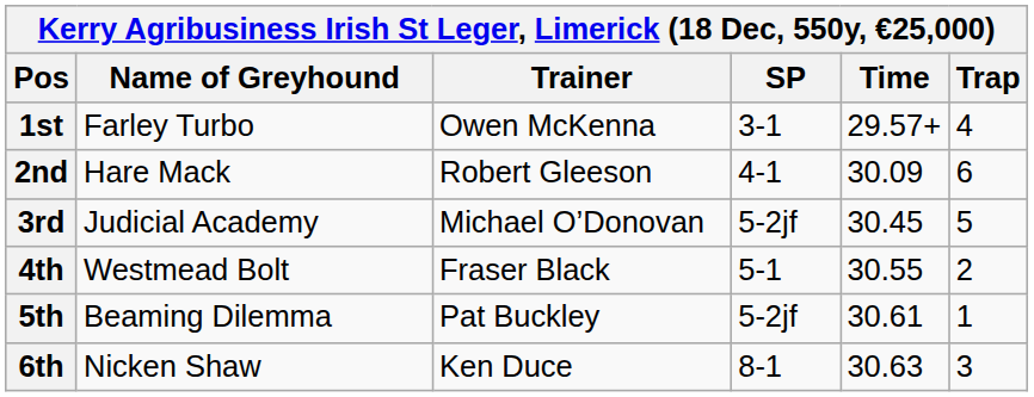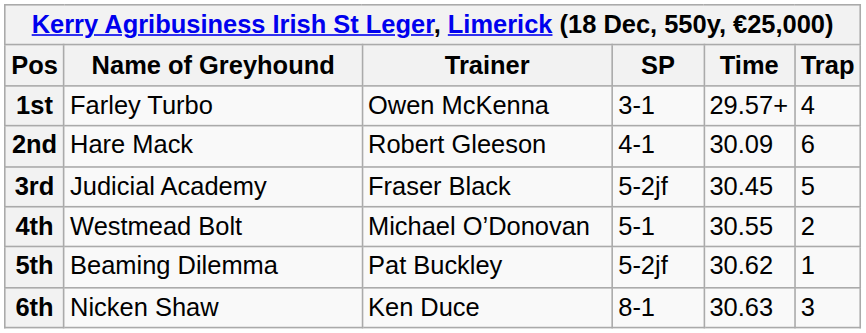 <table class="wikitable">
 <tr>
 <th colspan="6"><a href='#'>Kerry Agribusiness Irish St Leger</a>, <a href='#'>Limerick</a> (18 Dec, 550y, €25,000)</th>
 </tr>
 <tr>
 <th width=30>Pos</th>
 <th width=180>Name of Greyhound</th>
 <th width=150>Trainer</th>
 <th width=50>SP</th>
 <th width=50>Time</th>
 <th width=30>Trap</th>
 </tr>
 <tr>
 <th>1st</th>
 <td>Farley Turbo</td>
 <td>Owen McKenna</td>
 <td>3-1</td>
 <td>29.57+</td>
 <td>4</td>
 </tr>
 <tr>
 <th>2nd</th>
 <td>Hare Mack</td>
 <td>Robert Gleeson</td>
 <td>4-1</td>
 <td>30.09</td>
 <td>6</td>
 </tr>
 <tr>
 <th>3rd</th>
 <td>Judicial Academy</td>
-<td>Michael O’Donovan</td>
+<td>Fraser Black</td>
 <td>5-2jf</td>
 <td>30.45</td>
 <td>5</td>
 </tr>
 <tr>
 <th>4th</th>
 <td>Westmead Bolt</td>
-<td>Fraser Black</td>
+<td>Michael O’Donovan</td>
 <td>5-1</td>
 <td>30.55</td>
 <td>2</td>
 </tr>
 <tr>
 <th>5th</th>
 <td>Beaming Dilemma</td>
 <td>Pat Buckley</td>
 <td>5-2jf</td>
-<td>30.61</td>
+<td>30.62</td>
 <td>1</td>
 </tr>
 <tr>
 <th>6th</th>
 <td>Nicken Shaw</td>
 <td>Ken Duce</td>
 <td>8-1</td>
 <td>30.63</td>
 <td>3</td>
 </tr>
 </table>
